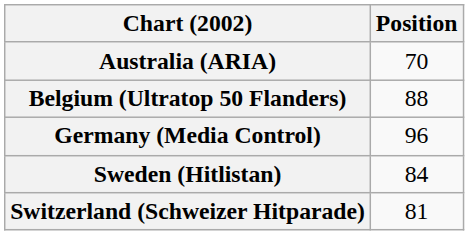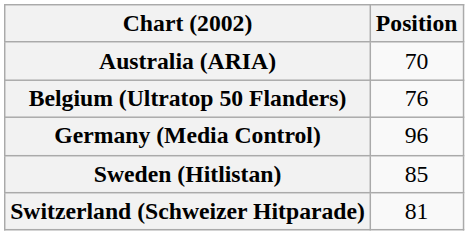 <table class="wikitable sortable plainrowheaders" style="text-align:center">
 <tr>
 <th scope="col">Chart (2002)</th>
 <th scope="col">Position</th>
 </tr>
 <tr>
 <th scope="row">Australia (ARIA)</th>
 <td>70</td>
 </tr>
 <tr>
 <th scope="row">Belgium (Ultratop 50 Flanders)</th>
-<td>88</td>
+<td>76</td>
 </tr>
 <tr>
 <th scope="row">Germany (Media Control)</th>
 <td>96</td>
 </tr>
 <tr>
 <th scope="row">Sweden (Hitlistan)</th>
-<td>84</td>
+<td>85</td>
 </tr>
 <tr>
 <th scope="row">Switzerland (Schweizer Hitparade)</th>
 <td>81</td>
 </tr>
 </table>
